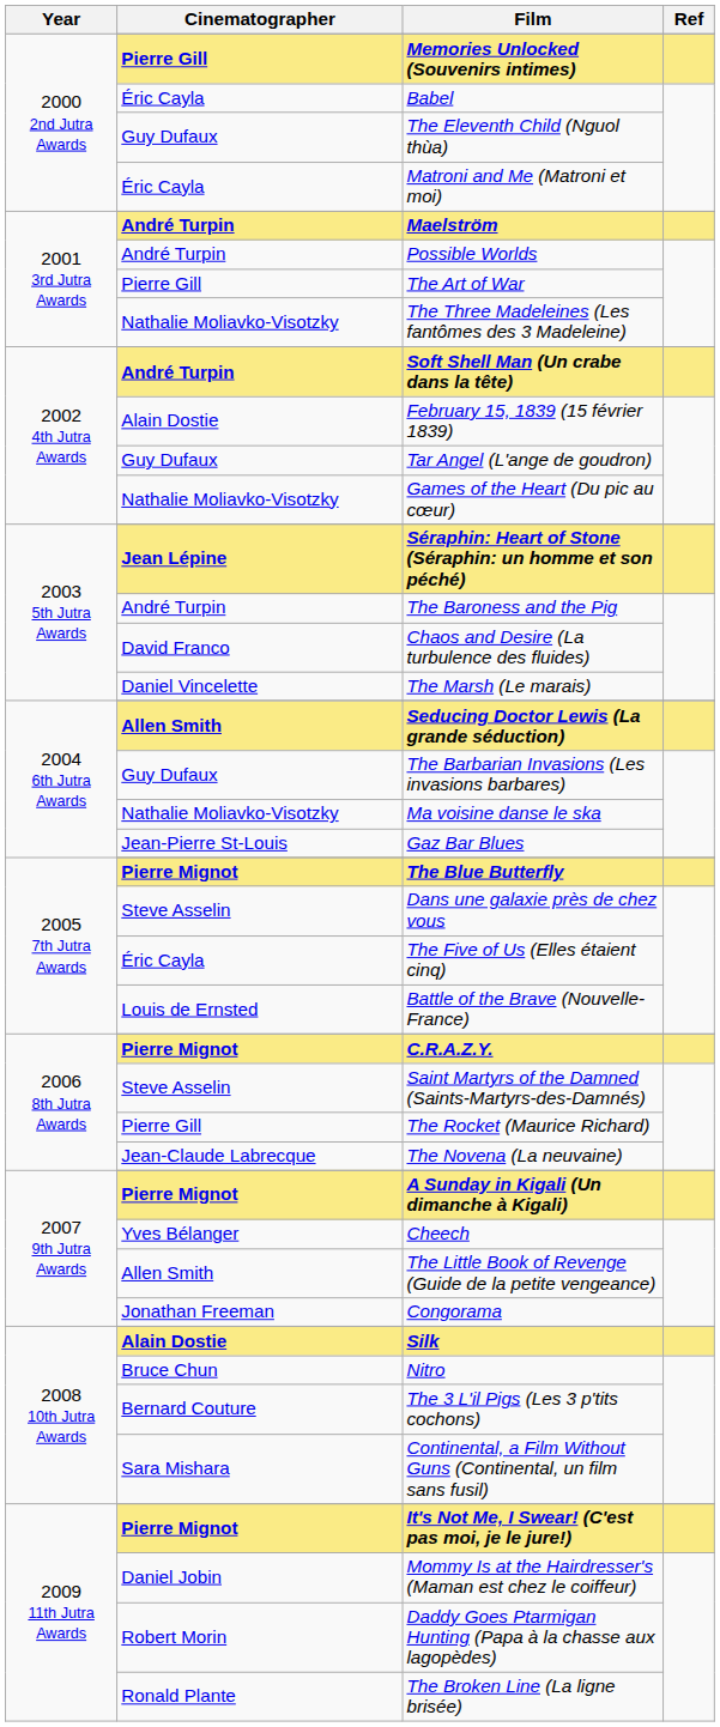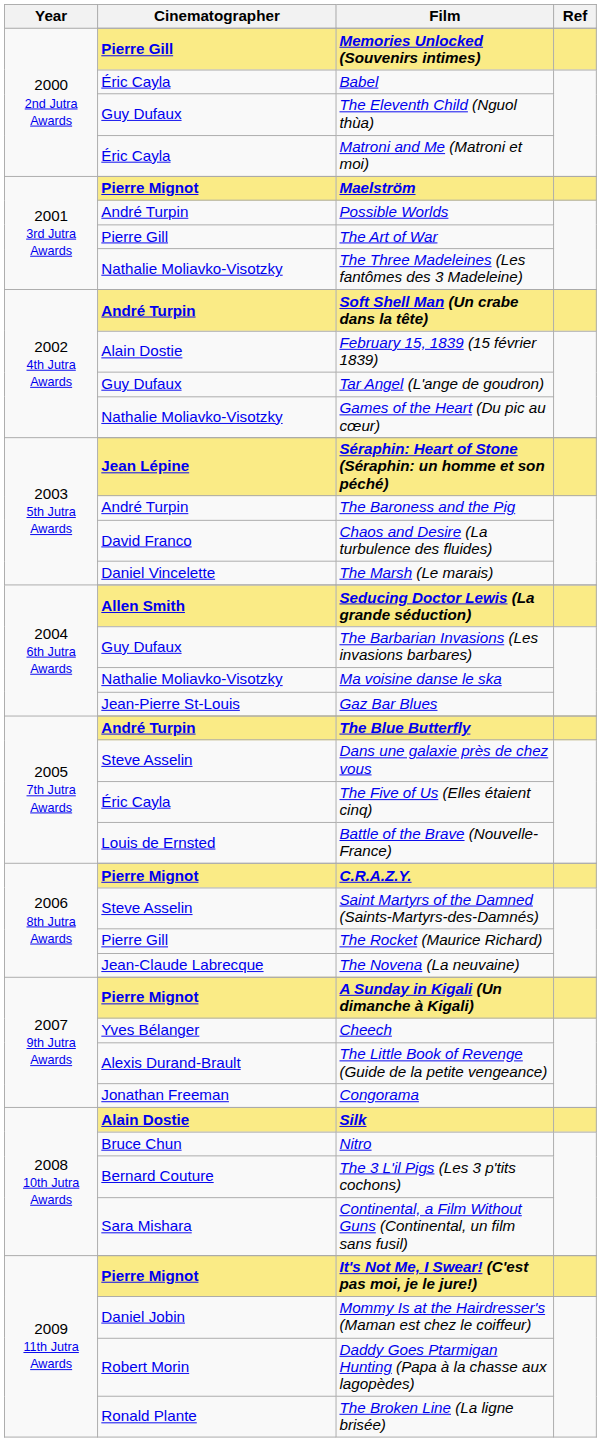 <table class="wikitable" style="width:100%;">
 <tr style="background:#bebebe;">
 <th style="width:8%;">Year</th>
 <th style="width:19%;">Cinematographer</th>
 <th style="width:19%;">Film</th>
 <th style="width:2%;">Ref</th>
 </tr>
 <tr>
 <td rowspan="5" align="center">2000<br> <small><a href='#'>2nd Jutra Awards</a></small></td>
 </tr>
 <tr style="background:#FAEB86">
 <td><strong><a href='#'>Pierre Gill</a></strong></td>
 <td><strong><em><a href='#'>Memories Unlocked</a> (Souvenirs intimes)</em></strong></td>
 <td></td>
 </tr>
 <tr>
 <td><a href='#'>Éric Cayla</a></td>
 <td><em><a href='#'>Babel</a></em></td>
 <td rowspan=3></td>
 </tr>
 <tr>
 <td><a href='#'>Guy Dufaux</a></td>
 <td><em><a href='#'>The Eleventh Child</a> (Nguol thùa)</em></td>
 </tr>
 <tr>
 <td><a href='#'>Éric Cayla</a></td>
 <td><em><a href='#'>Matroni and Me</a> (Matroni et moi)</em></td>
 </tr>
 <tr>
 <td rowspan="5" align="center">2001<br> <small><a href='#'>3rd Jutra Awards</a></small></td>
 </tr>
 <tr style="background:#FAEB86">
-<td><strong><a href='#'>André Turpin</a></strong></td>
+<td><strong><a href='#'>Pierre Mignot</a></strong></td>
 <td><strong><em><a href='#'>Maelström</a></em></strong></td>
 <td></td>
 </tr>
 <tr>
 <td><a href='#'>André Turpin</a></td>
 <td><em><a href='#'>Possible Worlds</a></em></td>
 <td rowspan=3></td>
 </tr>
 <tr>
 <td><a href='#'>Pierre Gill</a></td>
 <td><em><a href='#'>The Art of War</a></em></td>
 </tr>
 <tr>
 <td><a href='#'>Nathalie Moliavko-Visotzky</a></td>
 <td><em><a href='#'>The Three Madeleines</a> (Les fantômes des 3 Madeleine)</em></td>
 </tr>
 <tr>
 <td rowspan="5" align="center">2002 <br> <small><a href='#'>4th Jutra Awards</a></small></td>
 </tr>
 <tr style="background:#FAEB86">
 <td><strong><a href='#'>André Turpin</a></strong></td>
 <td><strong><em><a href='#'>Soft Shell Man</a> (Un crabe dans la tête)</em></strong></td>
 <td></td>
 </tr>
 <tr>
 <td><a href='#'>Alain Dostie</a></td>
 <td><em><a href='#'>February 15, 1839</a> (15 février 1839)</em></td>
 <td rowspan=3></td>
 </tr>
 <tr>
 <td><a href='#'>Guy Dufaux</a></td>
 <td><em><a href='#'>Tar Angel</a> (L'ange de goudron)</em></td>
 </tr>
 <tr>
 <td><a href='#'>Nathalie Moliavko-Visotzky</a></td>
 <td><em><a href='#'>Games of the Heart</a> (Du pic au cœur)</em></td>
 </tr>
 <tr>
 <td rowspan="5" align="center">2003 <br> <small><a href='#'>5th Jutra Awards</a></small></td>
 </tr>
 <tr style="background:#FAEB86">
 <td><strong><a href='#'>Jean Lépine</a></strong></td>
 <td><strong><em><a href='#'>Séraphin: Heart of Stone</a> (Séraphin: un homme et son péché)</em></strong></td>
 <td></td>
 </tr>
 <tr>
 <td><a href='#'>André Turpin</a></td>
 <td><em><a href='#'>The Baroness and the Pig</a></em></td>
 <td rowspan=3></td>
 </tr>
 <tr>
 <td><a href='#'>David Franco</a></td>
 <td><em><a href='#'>Chaos and Desire</a> (La turbulence des fluides)</em></td>
 </tr>
 <tr>
 <td><a href='#'>Daniel Vincelette</a></td>
 <td><em><a href='#'>The Marsh</a> (Le marais)</em></td>
 </tr>
 <tr>
 <td rowspan="5" align="center">2004 <br> <small><a href='#'>6th Jutra Awards</a></small></td>
 </tr>
 <tr style="background:#FAEB86">
 <td><strong><a href='#'>Allen Smith</a></strong></td>
 <td><strong><em><a href='#'>Seducing Doctor Lewis</a> (La grande séduction)</em></strong></td>
 <td></td>
 </tr>
 <tr>
 <td><a href='#'>Guy Dufaux</a></td>
 <td><em><a href='#'>The Barbarian Invasions</a> (Les invasions barbares)</em></td>
 <td rowspan=3></td>
 </tr>
 <tr>
 <td><a href='#'>Nathalie Moliavko-Visotzky</a></td>
 <td><em><a href='#'>Ma voisine danse le ska</a></em></td>
 </tr>
 <tr>
 <td><a href='#'>Jean-Pierre St-Louis</a></td>
 <td><em><a href='#'>Gaz Bar Blues</a></em></td>
 </tr>
 <tr>
 <td rowspan="5" align="center">2005 <br> <small><a href='#'>7th Jutra Awards</a></small></td>
 </tr>
 <tr style="background:#FAEB86">
-<td><strong><a href='#'>Pierre Mignot</a></strong></td>
+<td><strong><a href='#'>André Turpin</a></strong></td>
 <td><strong><em><a href='#'>The Blue Butterfly</a></em></strong></td>
 <td></td>
 </tr>
 <tr>
 <td><a href='#'>Steve Asselin</a></td>
 <td><em><a href='#'>Dans une galaxie près de chez vous</a></em></td>
 <td rowspan=3></td>
 </tr>
 <tr>
 <td><a href='#'>Éric Cayla</a></td>
 <td><em><a href='#'>The Five of Us</a> (Elles étaient cinq)</em></td>
 </tr>
 <tr>
 <td><a href='#'>Louis de Ernsted</a></td>
 <td><em><a href='#'>Battle of the Brave</a> (Nouvelle-France)</em></td>
 </tr>
 <tr>
 <td rowspan="5" align="center">2006 <br> <small><a href='#'>8th Jutra Awards</a></small></td>
 </tr>
 <tr style="background:#FAEB86">
 <td><strong><a href='#'>Pierre Mignot</a></strong></td>
 <td><strong><em><a href='#'>C.R.A.Z.Y.</a></em></strong></td>
 <td></td>
 </tr>
 <tr>
 <td><a href='#'>Steve Asselin</a></td>
 <td><em><a href='#'>Saint Martyrs of the Damned</a> (Saints-Martyrs-des-Damnés)</em></td>
 <td rowspan=3></td>
 </tr>
 <tr>
 <td><a href='#'>Pierre Gill</a></td>
 <td><em><a href='#'>The Rocket</a> (Maurice Richard)</em></td>
 </tr>
 <tr>
 <td><a href='#'>Jean-Claude Labrecque</a></td>
 <td><em><a href='#'>The Novena</a> (La neuvaine)</em></td>
 </tr>
 <tr>
 <td rowspan="5" align="center">2007 <br> <small><a href='#'>9th Jutra Awards</a></small></td>
 </tr>
 <tr style="background:#FAEB86">
 <td><strong><a href='#'>Pierre Mignot</a></strong></td>
 <td><strong><em><a href='#'>A Sunday in Kigali</a> (Un dimanche à Kigali)</em></strong></td>
 <td></td>
 </tr>
 <tr>
 <td><a href='#'>Yves Bélanger</a></td>
 <td><em><a href='#'>Cheech</a></em></td>
 <td rowspan=3></td>
 </tr>
 <tr>
-<td><a href='#'>Allen Smith</a></td>
+<td><a href='#'>Alexis Durand-Brault</a></td>
 <td><em><a href='#'>The Little Book of Revenge</a> (Guide de la petite vengeance)</em></td>
 </tr>
 <tr>
 <td><a href='#'>Jonathan Freeman</a></td>
 <td><em><a href='#'>Congorama</a></em></td>
 </tr>
 <tr>
 <td rowspan="5" align="center">2008 <br> <small><a href='#'>10th Jutra Awards</a></small></td>
 </tr>
 <tr style="background:#FAEB86">
 <td><strong><a href='#'>Alain Dostie</a></strong></td>
 <td><strong><em><a href='#'>Silk</a></em></strong></td>
 <td></td>
 </tr>
 <tr>
 <td><a href='#'>Bruce Chun</a></td>
 <td><em><a href='#'>Nitro</a></em></td>
 <td rowspan=3></td>
 </tr>
 <tr>
 <td><a href='#'>Bernard Couture</a></td>
 <td><em><a href='#'>The 3 L'il Pigs</a> (Les 3 p'tits cochons)</em></td>
 </tr>
 <tr>
 <td><a href='#'>Sara Mishara</a></td>
 <td><em><a href='#'>Continental, a Film Without Guns</a> (Continental, un film sans fusil)</em></td>
 </tr>
 <tr>
 <td rowspan="5" align="center">2009 <br> <small><a href='#'>11th Jutra Awards</a></small></td>
 </tr>
 <tr style="background:#FAEB86">
 <td><strong><a href='#'>Pierre Mignot</a></strong></td>
 <td><strong><em><a href='#'>It's Not Me, I Swear!</a> (C'est pas moi, je le jure!)</em></strong></td>
 <td></td>
 </tr>
 <tr>
 <td><a href='#'>Daniel Jobin</a></td>
 <td><em><a href='#'>Mommy Is at the Hairdresser's</a> (Maman est chez le coiffeur)</em></td>
 <td rowspan=3></td>
 </tr>
 <tr>
 <td><a href='#'>Robert Morin</a></td>
 <td><em><a href='#'>Daddy Goes Ptarmigan Hunting</a> (Papa à la chasse aux lagopèdes)</em></td>
 </tr>
 <tr>
 <td><a href='#'>Ronald Plante</a></td>
 <td><em><a href='#'>The Broken Line</a> (La ligne brisée)</em></td>
 </tr>
 </table>
